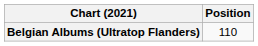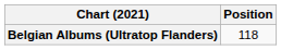 <table class="wikitable plainrowheaders">
 <tr>
 <th>Chart (2021)</th>
 <th>Position</th>
 </tr>
 <tr>
 <th scope="row">Belgian Albums (Ultratop Flanders)</th>
-<td style="text-align:center;">110</td>
+<td style="text-align:center;">118</td>
 </tr>
 </table>
